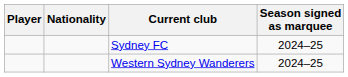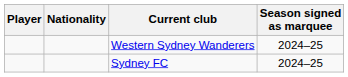 <table class="wikitable sortable">
 <tr>
 <th>Player</th>
 <th>Nationality</th>
 <th>Current club</th>
 <th>Season signed <br> as marquee</th>
 </tr>
 <tr>
 <td></td>
 <td></td>
-<td><a href='#'>Sydney FC</a></td>
+<td><a href='#'>Western Sydney Wanderers</a></td>
 <td align=center>2024–25</td>
 </tr>
 <tr>
 <td></td>
 <td></td>
-<td><a href='#'>Western Sydney Wanderers</a></td>
+<td><a href='#'>Sydney FC</a></td>
 <td align=center>2024–25</td>
 </tr>
 </table>
